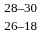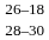 <table style="text-align:center">
 <tr>
 <th width=200></th>
 <th width=100></th>
 <th width=200></th>
 </tr>
 <tr>
+<td align=right><strong></strong></td>
+<td>26–18</td>
+<td align=left></td>
+</tr>
+<tr>
 <td align=right></td>
 <td>28–30</td>
 <td align=left><strong></strong></td>
 </tr>
-<tr>
-<td align=right><strong></strong></td>
-<td>26–18</td>
-<td align=left></td>
-</tr>
 </table>
